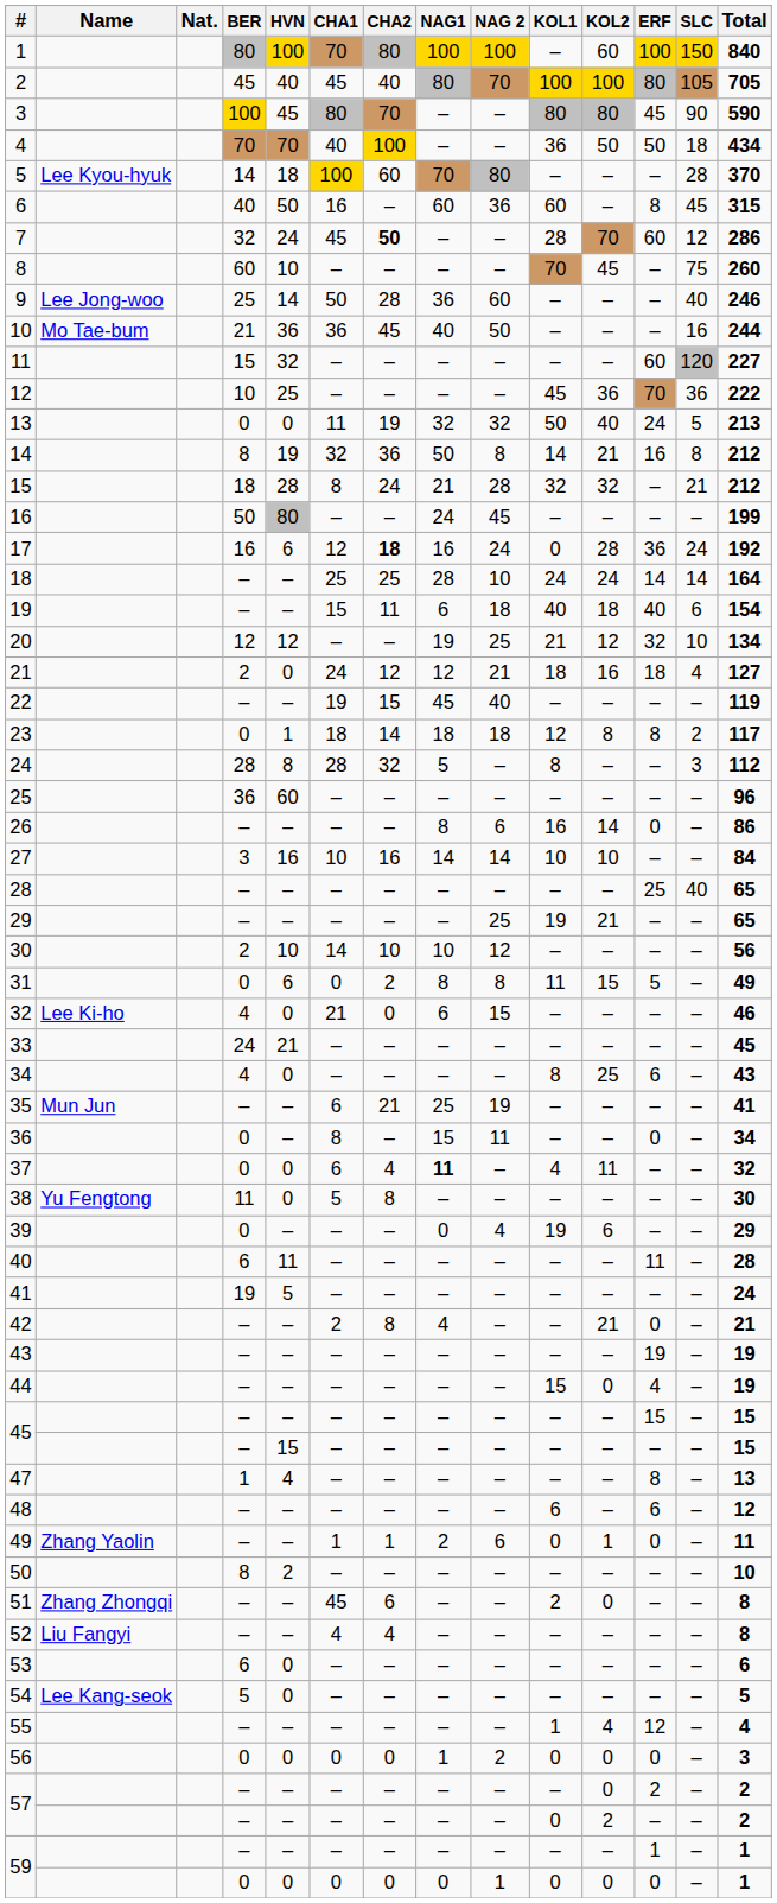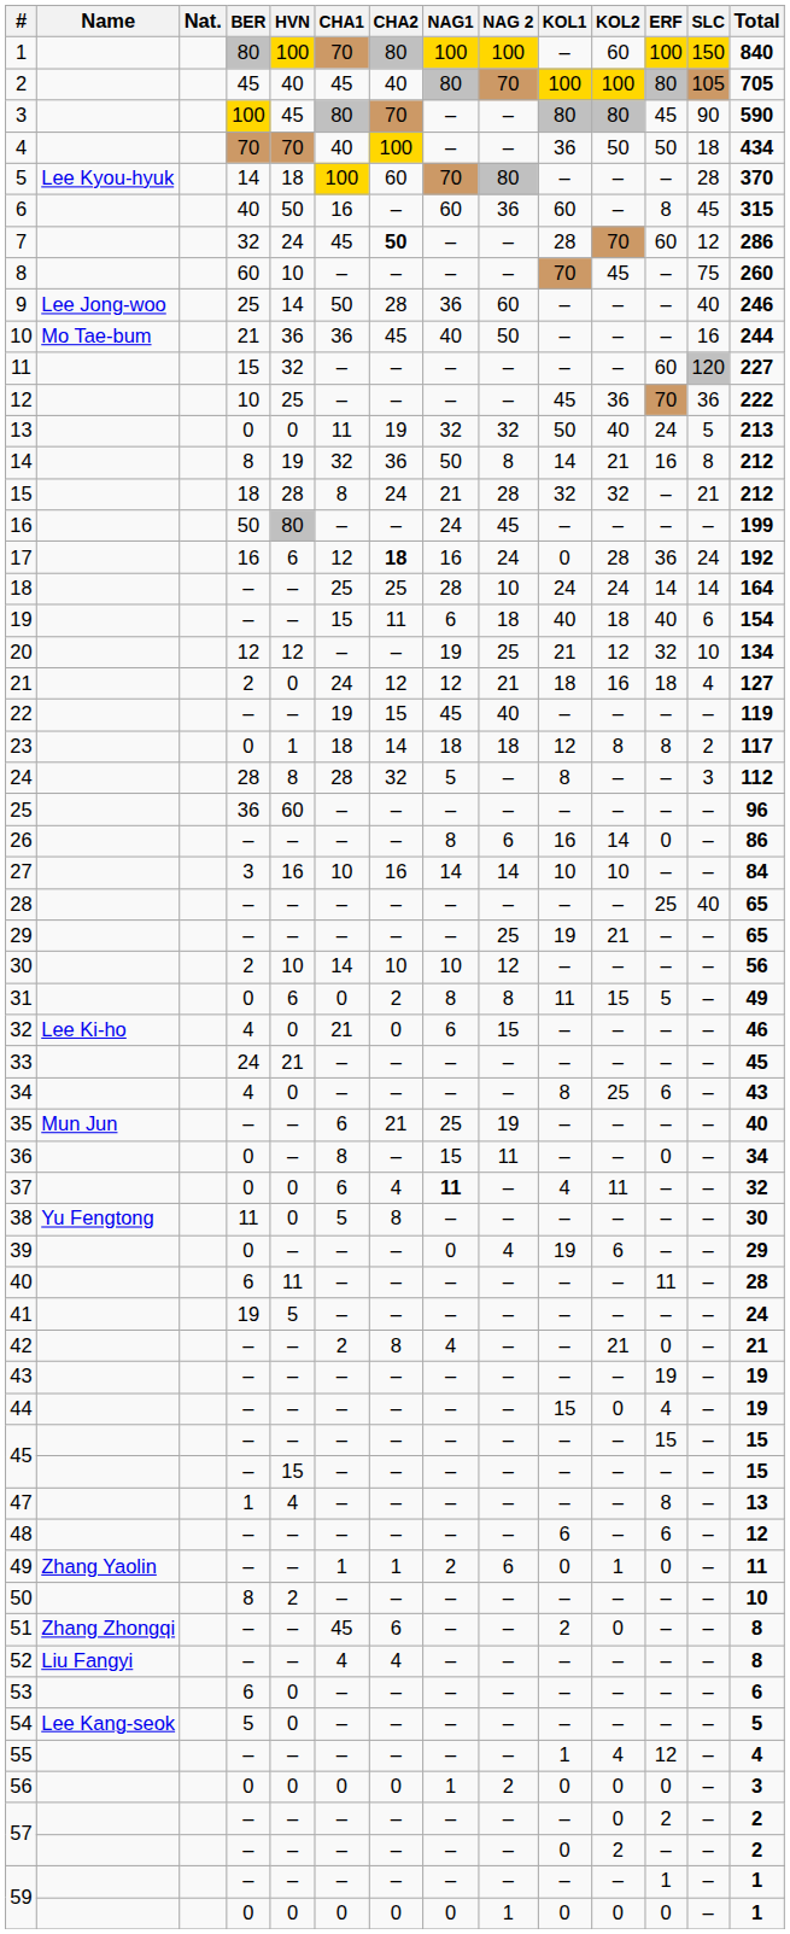 <table class="wikitable sortable" style="text-align:center;">
 <tr>
 <th>#</th>
 <th>Name</th>
 <th>Nat.</th>
 <th><small>BER</small></th>
 <th><small>HVN</small></th>
 <th><small>CHA1</small></th>
 <th><small>CHA2</small></th>
 <th><small>NAG1</small></th>
 <th><small>NAG 2</small></th>
 <th><small>KOL1</small></th>
 <th><small>KOL2</small></th>
 <th><small>ERF</small></th>
 <th><small>SLC</small></th>
 <th>Total</th>
 </tr>
 <tr>
 <td>1</td>
 <td align=left></td>
 <td></td>
 <td bgcolor="silver">80</td>
 <td bgcolor="gold">100</td>
 <td bgcolor=CC9966>70</td>
 <td bgcolor="silver">80</td>
 <td bgcolor="gold">100</td>
 <td bgcolor="gold">100</td>
 <td>–</td>
 <td>60</td>
 <td bgcolor="gold">100</td>
 <td bgcolor="gold">150</td>
 <td><strong>840</strong></td>
 </tr>
 <tr>
 <td>2</td>
 <td align=left></td>
 <td></td>
 <td>45</td>
 <td>40</td>
 <td>45</td>
 <td>40</td>
 <td bgcolor="silver">80</td>
 <td bgcolor=CC9966>70</td>
 <td bgcolor="gold">100</td>
 <td bgcolor="gold">100</td>
 <td bgcolor="silver">80</td>
 <td bgcolor=CC9966>105</td>
 <td><strong>705</strong></td>
 </tr>
 <tr>
 <td>3</td>
 <td align=left></td>
 <td></td>
 <td bgcolor="gold">100</td>
 <td>45</td>
 <td bgcolor="silver">80</td>
 <td bgcolor=CC9966>70</td>
 <td>–</td>
 <td>–</td>
 <td bgcolor="silver">80</td>
 <td bgcolor="silver">80</td>
 <td>45</td>
 <td>90</td>
 <td><strong>590</strong></td>
 </tr>
 <tr>
 <td>4</td>
 <td align=left></td>
 <td></td>
 <td bgcolor=CC9966>70</td>
 <td bgcolor=CC9966>70</td>
 <td>40</td>
 <td bgcolor="gold">100</td>
 <td>–</td>
 <td>–</td>
 <td>36</td>
 <td>50</td>
 <td>50</td>
 <td>18</td>
 <td><strong>434</strong></td>
 </tr>
 <tr>
 <td>5</td>
 <td align=left><a href='#'>Lee Kyou-hyuk</a></td>
 <td></td>
 <td>14</td>
 <td>18</td>
 <td bgcolor="gold">100</td>
 <td>60</td>
 <td bgcolor=CC9966>70</td>
 <td bgcolor="silver">80</td>
 <td>–</td>
 <td>–</td>
 <td>–</td>
 <td>28</td>
 <td><strong>370</strong></td>
 </tr>
 <tr>
 <td>6</td>
 <td align=left></td>
 <td></td>
 <td>40</td>
 <td>50</td>
 <td>16</td>
 <td>–</td>
 <td>60</td>
 <td>36</td>
 <td>60</td>
 <td>–</td>
 <td>8</td>
 <td>45</td>
 <td><strong>315</strong></td>
 </tr>
 <tr>
 <td>7</td>
 <td align=left></td>
 <td></td>
 <td>32</td>
 <td>24</td>
 <td>45</td>
 <td><strong>50</strong></td>
 <td>–</td>
 <td>–</td>
 <td>28</td>
 <td bgcolor=CC9966>70</td>
 <td>60</td>
 <td>12</td>
 <td><strong>286</strong></td>
 </tr>
 <tr>
 <td>8</td>
 <td align=left></td>
 <td></td>
 <td>60</td>
 <td>10</td>
 <td>–</td>
 <td>–</td>
 <td>–</td>
 <td>–</td>
 <td bgcolor=CC9966>70</td>
 <td>45</td>
 <td>–</td>
 <td>75</td>
 <td><strong>260</strong></td>
 </tr>
 <tr>
 <td>9</td>
 <td align=left><a href='#'>Lee Jong-woo</a></td>
 <td></td>
 <td>25</td>
 <td>14</td>
 <td>50</td>
 <td>28</td>
 <td>36</td>
 <td>60</td>
 <td>–</td>
 <td>–</td>
 <td>–</td>
 <td>40</td>
 <td><strong>246</strong></td>
 </tr>
 <tr>
 <td>10</td>
 <td align=left><a href='#'>Mo Tae-bum</a></td>
 <td></td>
 <td>21</td>
 <td>36</td>
 <td>36</td>
 <td>45</td>
 <td>40</td>
 <td>50</td>
 <td>–</td>
 <td>–</td>
 <td>–</td>
 <td>16</td>
 <td><strong>244</strong></td>
 </tr>
 <tr>
 <td>11</td>
 <td align=left></td>
 <td></td>
 <td>15</td>
 <td>32</td>
 <td>–</td>
 <td>–</td>
 <td>–</td>
 <td>–</td>
 <td>–</td>
 <td>–</td>
 <td>60</td>
 <td bgcolor="silver">120</td>
 <td><strong>227</strong></td>
 </tr>
 <tr>
 <td>12</td>
 <td align=left></td>
 <td></td>
 <td>10</td>
 <td>25</td>
 <td>–</td>
 <td>–</td>
 <td>–</td>
 <td>–</td>
 <td>45</td>
 <td>36</td>
 <td bgcolor=CC9966>70</td>
 <td>36</td>
 <td><strong>222</strong></td>
 </tr>
 <tr>
 <td>13</td>
 <td align=left></td>
 <td></td>
 <td>0</td>
 <td>0</td>
 <td>11</td>
 <td>19</td>
 <td>32</td>
 <td>32</td>
 <td>50</td>
 <td>40</td>
 <td>24</td>
 <td>5</td>
 <td><strong>213</strong></td>
 </tr>
 <tr>
 <td>14</td>
 <td align=left></td>
 <td></td>
 <td>8</td>
 <td>19</td>
 <td>32</td>
 <td>36</td>
 <td>50</td>
 <td>8</td>
 <td>14</td>
 <td>21</td>
 <td>16</td>
 <td>8</td>
 <td><strong>212</strong></td>
 </tr>
 <tr>
 <td>15</td>
 <td align=left></td>
 <td></td>
 <td>18</td>
 <td>28</td>
 <td>8</td>
 <td>24</td>
 <td>21</td>
 <td>28</td>
 <td>32</td>
 <td>32</td>
 <td>–</td>
 <td>21</td>
 <td><strong>212</strong></td>
 </tr>
 <tr>
 <td>16</td>
 <td align=left></td>
 <td></td>
 <td>50</td>
 <td bgcolor="silver">80</td>
 <td>–</td>
 <td>–</td>
 <td>24</td>
 <td>45</td>
 <td>–</td>
 <td>–</td>
 <td>–</td>
 <td>–</td>
 <td><strong>199</strong></td>
 </tr>
 <tr>
 <td>17</td>
 <td align=left></td>
 <td></td>
 <td>16</td>
 <td>6</td>
 <td>12</td>
 <td><strong>18</strong></td>
 <td>16</td>
 <td>24</td>
 <td>0</td>
 <td>28</td>
 <td>36</td>
 <td>24</td>
 <td><strong>192</strong></td>
 </tr>
 <tr>
 <td>18</td>
 <td align=left></td>
 <td></td>
 <td>–</td>
 <td>–</td>
 <td>25</td>
 <td>25</td>
 <td>28</td>
 <td>10</td>
 <td>24</td>
 <td>24</td>
 <td>14</td>
 <td>14</td>
 <td><strong>164</strong></td>
 </tr>
 <tr>
 <td>19</td>
 <td align=left></td>
 <td></td>
 <td>–</td>
 <td>–</td>
 <td>15</td>
 <td>11</td>
 <td>6</td>
 <td>18</td>
 <td>40</td>
 <td>18</td>
 <td>40</td>
 <td>6</td>
 <td><strong>154</strong></td>
 </tr>
 <tr>
 <td>20</td>
 <td align=left></td>
 <td></td>
 <td>12</td>
 <td>12</td>
 <td>–</td>
 <td>–</td>
 <td>19</td>
 <td>25</td>
 <td>21</td>
 <td>12</td>
 <td>32</td>
 <td>10</td>
 <td><strong>134</strong></td>
 </tr>
 <tr>
 <td>21</td>
 <td align=left></td>
 <td></td>
 <td>2</td>
 <td>0</td>
 <td>24</td>
 <td>12</td>
 <td>12</td>
 <td>21</td>
 <td>18</td>
 <td>16</td>
 <td>18</td>
 <td>4</td>
 <td><strong>127</strong></td>
 </tr>
 <tr>
 <td>22</td>
 <td align=left></td>
 <td></td>
 <td>–</td>
 <td>–</td>
 <td>19</td>
 <td>15</td>
 <td>45</td>
 <td>40</td>
 <td>–</td>
 <td>–</td>
 <td>–</td>
 <td>–</td>
 <td><strong>119</strong></td>
 </tr>
 <tr>
 <td>23</td>
 <td align=left></td>
 <td></td>
 <td>0</td>
 <td>1</td>
 <td>18</td>
 <td>14</td>
 <td>18</td>
 <td>18</td>
 <td>12</td>
 <td>8</td>
 <td>8</td>
 <td>2</td>
 <td><strong>117</strong></td>
 </tr>
 <tr>
 <td>24</td>
 <td align=left></td>
 <td></td>
 <td>28</td>
 <td>8</td>
 <td>28</td>
 <td>32</td>
 <td>5</td>
 <td>–</td>
 <td>8</td>
 <td>–</td>
 <td>–</td>
 <td>3</td>
 <td><strong>112</strong></td>
 </tr>
 <tr>
 <td>25</td>
 <td align=left></td>
 <td></td>
 <td>36</td>
 <td>60</td>
 <td>–</td>
 <td>–</td>
 <td>–</td>
 <td>–</td>
 <td>–</td>
 <td>–</td>
 <td>–</td>
 <td>–</td>
 <td><strong>96</strong></td>
 </tr>
 <tr>
 <td>26</td>
 <td align=left></td>
 <td></td>
 <td>–</td>
 <td>–</td>
 <td>–</td>
 <td>–</td>
 <td>8</td>
 <td>6</td>
 <td>16</td>
 <td>14</td>
 <td>0</td>
 <td>–</td>
 <td><strong>86</strong></td>
 </tr>
 <tr>
 <td>27</td>
 <td align=left></td>
 <td></td>
 <td>3</td>
 <td>16</td>
 <td>10</td>
 <td>16</td>
 <td>14</td>
 <td>14</td>
 <td>10</td>
 <td>10</td>
 <td>–</td>
 <td>–</td>
 <td><strong>84</strong></td>
 </tr>
 <tr>
 <td>28</td>
 <td align=left></td>
 <td></td>
 <td>–</td>
 <td>–</td>
 <td>–</td>
 <td>–</td>
 <td>–</td>
 <td>–</td>
 <td>–</td>
 <td>–</td>
 <td>25</td>
 <td>40</td>
 <td><strong>65</strong></td>
 </tr>
 <tr>
 <td>29</td>
 <td align=left></td>
 <td></td>
 <td>–</td>
 <td>–</td>
 <td>–</td>
 <td>–</td>
 <td>–</td>
 <td>25</td>
 <td>19</td>
 <td>21</td>
 <td>–</td>
 <td>–</td>
 <td><strong>65</strong></td>
 </tr>
 <tr>
 <td>30</td>
 <td align=left></td>
 <td></td>
 <td>2</td>
 <td>10</td>
 <td>14</td>
 <td>10</td>
 <td>10</td>
 <td>12</td>
 <td>–</td>
 <td>–</td>
 <td>–</td>
 <td>–</td>
 <td><strong>56</strong></td>
 </tr>
 <tr>
 <td>31</td>
 <td align=left></td>
 <td></td>
 <td>0</td>
 <td>6</td>
 <td>0</td>
 <td>2</td>
 <td>8</td>
 <td>8</td>
 <td>11</td>
 <td>15</td>
 <td>5</td>
 <td>–</td>
 <td><strong>49</strong></td>
 </tr>
 <tr>
 <td>32</td>
 <td align=left><a href='#'>Lee Ki-ho</a></td>
 <td></td>
 <td>4</td>
 <td>0</td>
 <td>21</td>
 <td>0</td>
 <td>6</td>
 <td>15</td>
 <td>–</td>
 <td>–</td>
 <td>–</td>
 <td>–</td>
 <td><strong>46</strong></td>
 </tr>
 <tr>
 <td>33</td>
 <td align=left></td>
 <td></td>
 <td>24</td>
 <td>21</td>
 <td>–</td>
 <td>–</td>
 <td>–</td>
 <td>–</td>
 <td>–</td>
 <td>–</td>
 <td>–</td>
 <td>–</td>
 <td><strong>45</strong></td>
 </tr>
 <tr>
 <td>34</td>
 <td align=left></td>
 <td></td>
 <td>4</td>
 <td>0</td>
 <td>–</td>
 <td>–</td>
 <td>–</td>
 <td>–</td>
 <td>8</td>
 <td>25</td>
 <td>6</td>
 <td>–</td>
 <td><strong>43</strong></td>
 </tr>
 <tr>
 <td>35</td>
 <td align=left><a href='#'>Mun Jun</a></td>
 <td></td>
 <td>–</td>
 <td>–</td>
 <td>6</td>
 <td>21</td>
 <td>25</td>
 <td>19</td>
 <td>–</td>
 <td>–</td>
 <td>–</td>
 <td>–</td>
-<td><strong>41</strong></td>
+<td><strong>40</strong></td>
 </tr>
 <tr>
 <td>36</td>
 <td align=left></td>
 <td></td>
 <td>0</td>
 <td>–</td>
 <td>8</td>
 <td>–</td>
 <td>15</td>
 <td>11</td>
 <td>–</td>
 <td>–</td>
 <td>0</td>
 <td>–</td>
 <td><strong>34</strong></td>
 </tr>
 <tr>
 <td>37</td>
 <td align=left></td>
 <td></td>
 <td>0</td>
 <td>0</td>
 <td>6</td>
 <td>4</td>
 <td><strong>11</strong></td>
 <td>–</td>
 <td>4</td>
 <td>11</td>
 <td>–</td>
 <td>–</td>
 <td><strong>32</strong></td>
 </tr>
 <tr>
 <td>38</td>
 <td align=left><a href='#'>Yu Fengtong</a></td>
 <td></td>
 <td>11</td>
 <td>0</td>
 <td>5</td>
 <td>8</td>
 <td>–</td>
 <td>–</td>
 <td>–</td>
 <td>–</td>
 <td>–</td>
 <td>–</td>
 <td><strong>30</strong></td>
 </tr>
 <tr>
 <td>39</td>
 <td align=left></td>
 <td></td>
 <td>0</td>
 <td>–</td>
 <td>–</td>
 <td>–</td>
 <td>0</td>
 <td>4</td>
 <td>19</td>
 <td>6</td>
 <td>–</td>
 <td>–</td>
 <td><strong>29</strong></td>
 </tr>
 <tr>
 <td>40</td>
 <td align=left></td>
 <td></td>
 <td>6</td>
 <td>11</td>
 <td>–</td>
 <td>–</td>
 <td>–</td>
 <td>–</td>
 <td>–</td>
 <td>–</td>
 <td>11</td>
 <td>–</td>
 <td><strong>28</strong></td>
 </tr>
 <tr>
 <td>41</td>
 <td align=left></td>
 <td></td>
 <td>19</td>
 <td>5</td>
 <td>–</td>
 <td>–</td>
 <td>–</td>
 <td>–</td>
 <td>–</td>
 <td>–</td>
 <td>–</td>
 <td>–</td>
 <td><strong>24</strong></td>
 </tr>
 <tr>
 <td>42</td>
 <td align=left></td>
 <td></td>
 <td>–</td>
 <td>–</td>
 <td>2</td>
 <td>8</td>
 <td>4</td>
 <td>–</td>
 <td>–</td>
 <td>21</td>
 <td>0</td>
 <td>–</td>
 <td><strong>21</strong></td>
 </tr>
 <tr>
 <td>43</td>
 <td align=left></td>
 <td></td>
 <td>–</td>
 <td>–</td>
 <td>–</td>
 <td>–</td>
 <td>–</td>
 <td>–</td>
 <td>–</td>
 <td>–</td>
 <td>19</td>
 <td>–</td>
 <td><strong>19</strong></td>
 </tr>
 <tr>
 <td>44</td>
 <td align=left></td>
 <td></td>
 <td>–</td>
 <td>–</td>
 <td>–</td>
 <td>–</td>
 <td>–</td>
 <td>–</td>
 <td>15</td>
 <td>0</td>
 <td>4</td>
 <td>–</td>
 <td><strong>19</strong></td>
 </tr>
 <tr>
 <td rowspan=2>45</td>
 <td align=left></td>
 <td></td>
 <td>–</td>
 <td>–</td>
 <td>–</td>
 <td>–</td>
 <td>–</td>
 <td>–</td>
 <td>–</td>
 <td>–</td>
 <td>15</td>
 <td>–</td>
 <td><strong>15</strong></td>
 </tr>
 <tr>
 <td align=left></td>
 <td></td>
 <td>–</td>
 <td>15</td>
 <td>–</td>
 <td>–</td>
 <td>–</td>
 <td>–</td>
 <td>–</td>
 <td>–</td>
 <td>–</td>
 <td>–</td>
 <td><strong>15</strong></td>
 </tr>
 <tr>
 <td>47</td>
 <td align=left></td>
 <td></td>
 <td>1</td>
 <td>4</td>
 <td>–</td>
 <td>–</td>
 <td>–</td>
 <td>–</td>
 <td>–</td>
 <td>–</td>
 <td>8</td>
 <td>–</td>
 <td><strong>13</strong></td>
 </tr>
 <tr>
 <td>48</td>
 <td align=left></td>
 <td></td>
 <td>–</td>
 <td>–</td>
 <td>–</td>
 <td>–</td>
 <td>–</td>
 <td>–</td>
 <td>6</td>
 <td>–</td>
 <td>6</td>
 <td>–</td>
 <td><strong>12</strong></td>
 </tr>
 <tr>
 <td>49</td>
 <td align=left><a href='#'>Zhang Yaolin</a></td>
 <td></td>
 <td>–</td>
 <td>–</td>
 <td>1</td>
 <td>1</td>
 <td>2</td>
 <td>6</td>
 <td>0</td>
 <td>1</td>
 <td>0</td>
 <td>–</td>
 <td><strong>11</strong></td>
 </tr>
 <tr>
 <td>50</td>
 <td align=left></td>
 <td></td>
 <td>8</td>
 <td>2</td>
 <td>–</td>
 <td>–</td>
 <td>–</td>
 <td>–</td>
 <td>–</td>
 <td>–</td>
 <td>–</td>
 <td>–</td>
 <td><strong>10</strong></td>
 </tr>
 <tr>
 <td>51</td>
 <td align=left><a href='#'>Zhang Zhongqi</a></td>
 <td></td>
 <td>–</td>
 <td>–</td>
 <td>45</td>
 <td>6</td>
 <td>–</td>
 <td>–</td>
 <td>2</td>
 <td>0</td>
 <td>–</td>
 <td>–</td>
 <td><strong>8</strong></td>
 </tr>
 <tr>
 <td>52</td>
 <td align=left><a href='#'>Liu Fangyi</a></td>
 <td></td>
 <td>–</td>
 <td>–</td>
 <td>4</td>
 <td>4</td>
 <td>–</td>
 <td>–</td>
 <td>–</td>
 <td>–</td>
 <td>–</td>
 <td>–</td>
 <td><strong>8</strong></td>
 </tr>
 <tr>
 <td>53</td>
 <td align=left></td>
 <td></td>
 <td>6</td>
 <td>0</td>
 <td>–</td>
 <td>–</td>
 <td>–</td>
 <td>–</td>
 <td>–</td>
 <td>–</td>
 <td>–</td>
 <td>–</td>
 <td><strong>6</strong></td>
 </tr>
 <tr>
 <td>54</td>
 <td align=left><a href='#'>Lee Kang-seok</a></td>
 <td></td>
 <td>5</td>
 <td>0</td>
 <td>–</td>
 <td>–</td>
 <td>–</td>
 <td>–</td>
 <td>–</td>
 <td>–</td>
 <td>–</td>
 <td>–</td>
 <td><strong>5</strong></td>
 </tr>
 <tr>
 <td>55</td>
 <td align=left></td>
 <td></td>
 <td>–</td>
 <td>–</td>
 <td>–</td>
 <td>–</td>
 <td>–</td>
 <td>–</td>
 <td>1</td>
 <td>4</td>
 <td>12</td>
 <td>–</td>
 <td><strong>4</strong></td>
 </tr>
 <tr>
 <td>56</td>
 <td align=left></td>
 <td></td>
 <td>0</td>
 <td>0</td>
 <td>0</td>
 <td>0</td>
 <td>1</td>
 <td>2</td>
 <td>0</td>
 <td>0</td>
 <td>0</td>
 <td>–</td>
 <td><strong>3</strong></td>
 </tr>
 <tr>
 <td rowspan=2>57</td>
 <td align=left></td>
 <td></td>
 <td>–</td>
 <td>–</td>
 <td>–</td>
 <td>–</td>
 <td>–</td>
 <td>–</td>
 <td>–</td>
 <td>0</td>
 <td>2</td>
 <td>–</td>
 <td><strong>2</strong></td>
 </tr>
 <tr>
 <td align=left></td>
 <td></td>
 <td>–</td>
 <td>–</td>
 <td>–</td>
 <td>–</td>
 <td>–</td>
 <td>–</td>
 <td>0</td>
 <td>2</td>
 <td>–</td>
 <td>–</td>
 <td><strong>2</strong></td>
 </tr>
 <tr>
 <td rowspan=2>59</td>
 <td align=left></td>
 <td></td>
 <td>–</td>
 <td>–</td>
 <td>–</td>
 <td>–</td>
 <td>–</td>
 <td>–</td>
 <td>–</td>
 <td>–</td>
 <td>1</td>
 <td>–</td>
 <td><strong>1</strong></td>
 </tr>
 <tr>
 <td align=left></td>
 <td></td>
 <td>0</td>
 <td>0</td>
 <td>0</td>
 <td>0</td>
 <td>0</td>
 <td>1</td>
 <td>0</td>
 <td>0</td>
 <td>0</td>
 <td>–</td>
 <td><strong>1</strong></td>
 </tr>
 </table>
